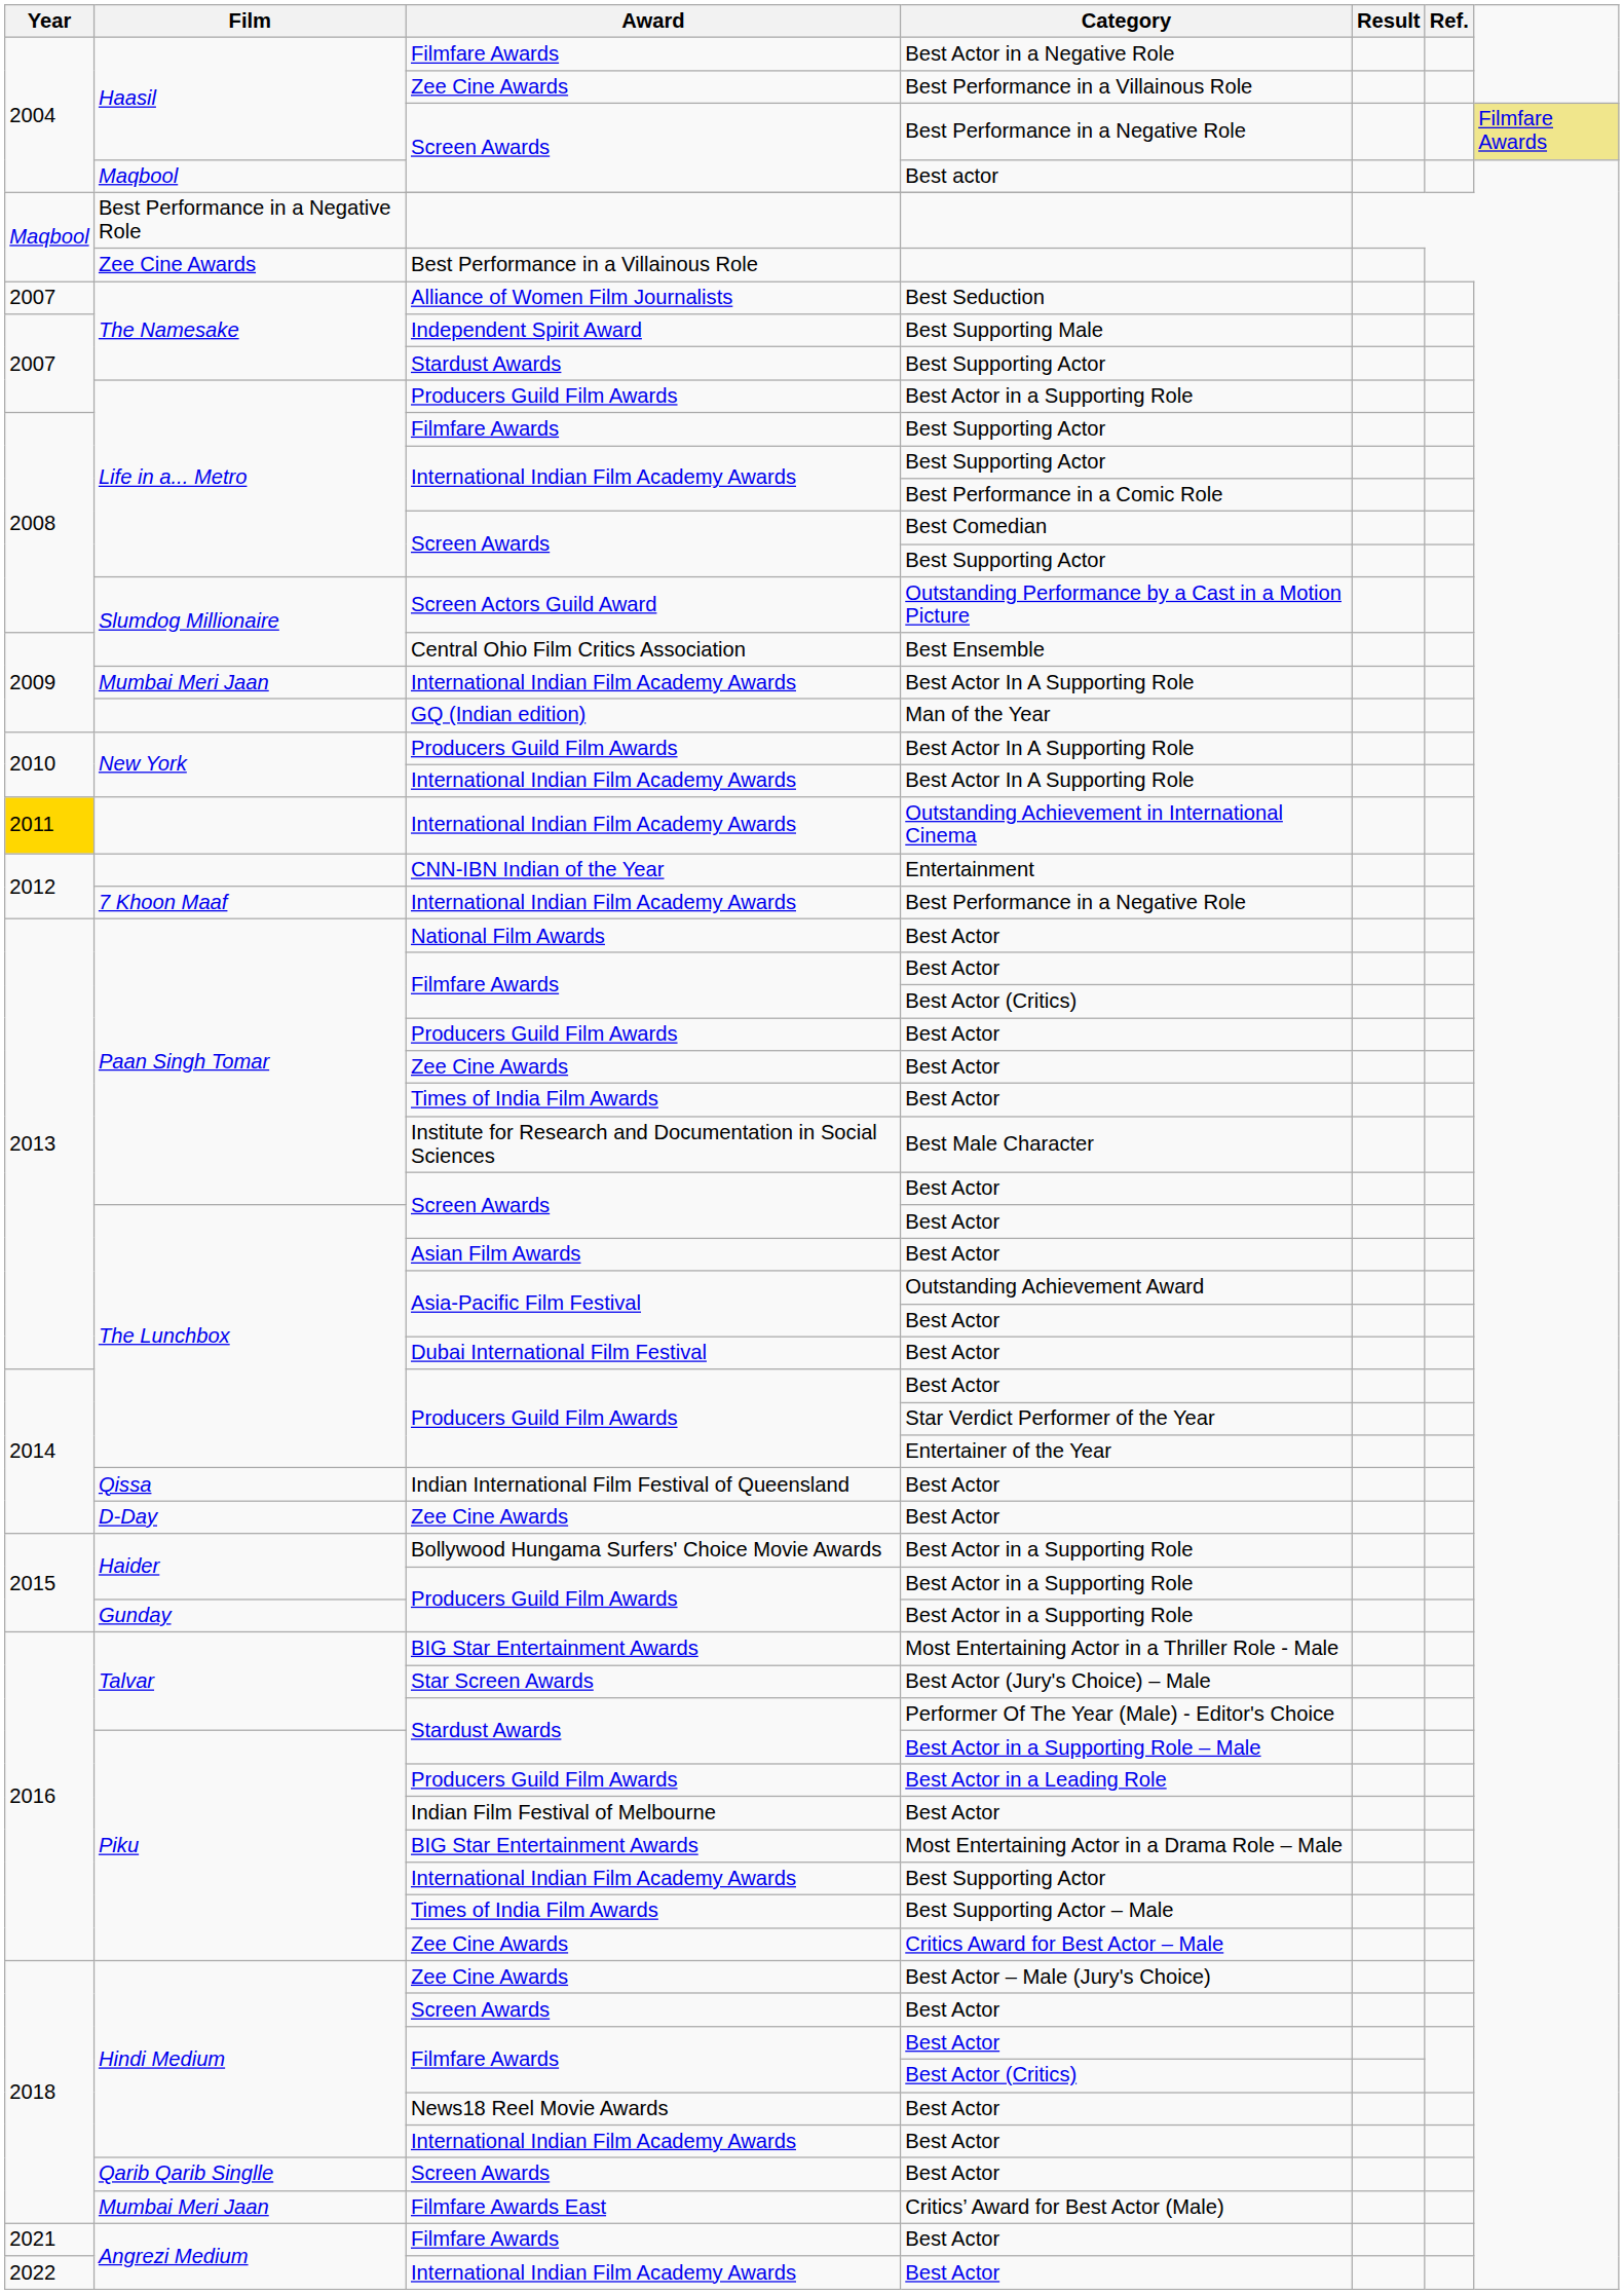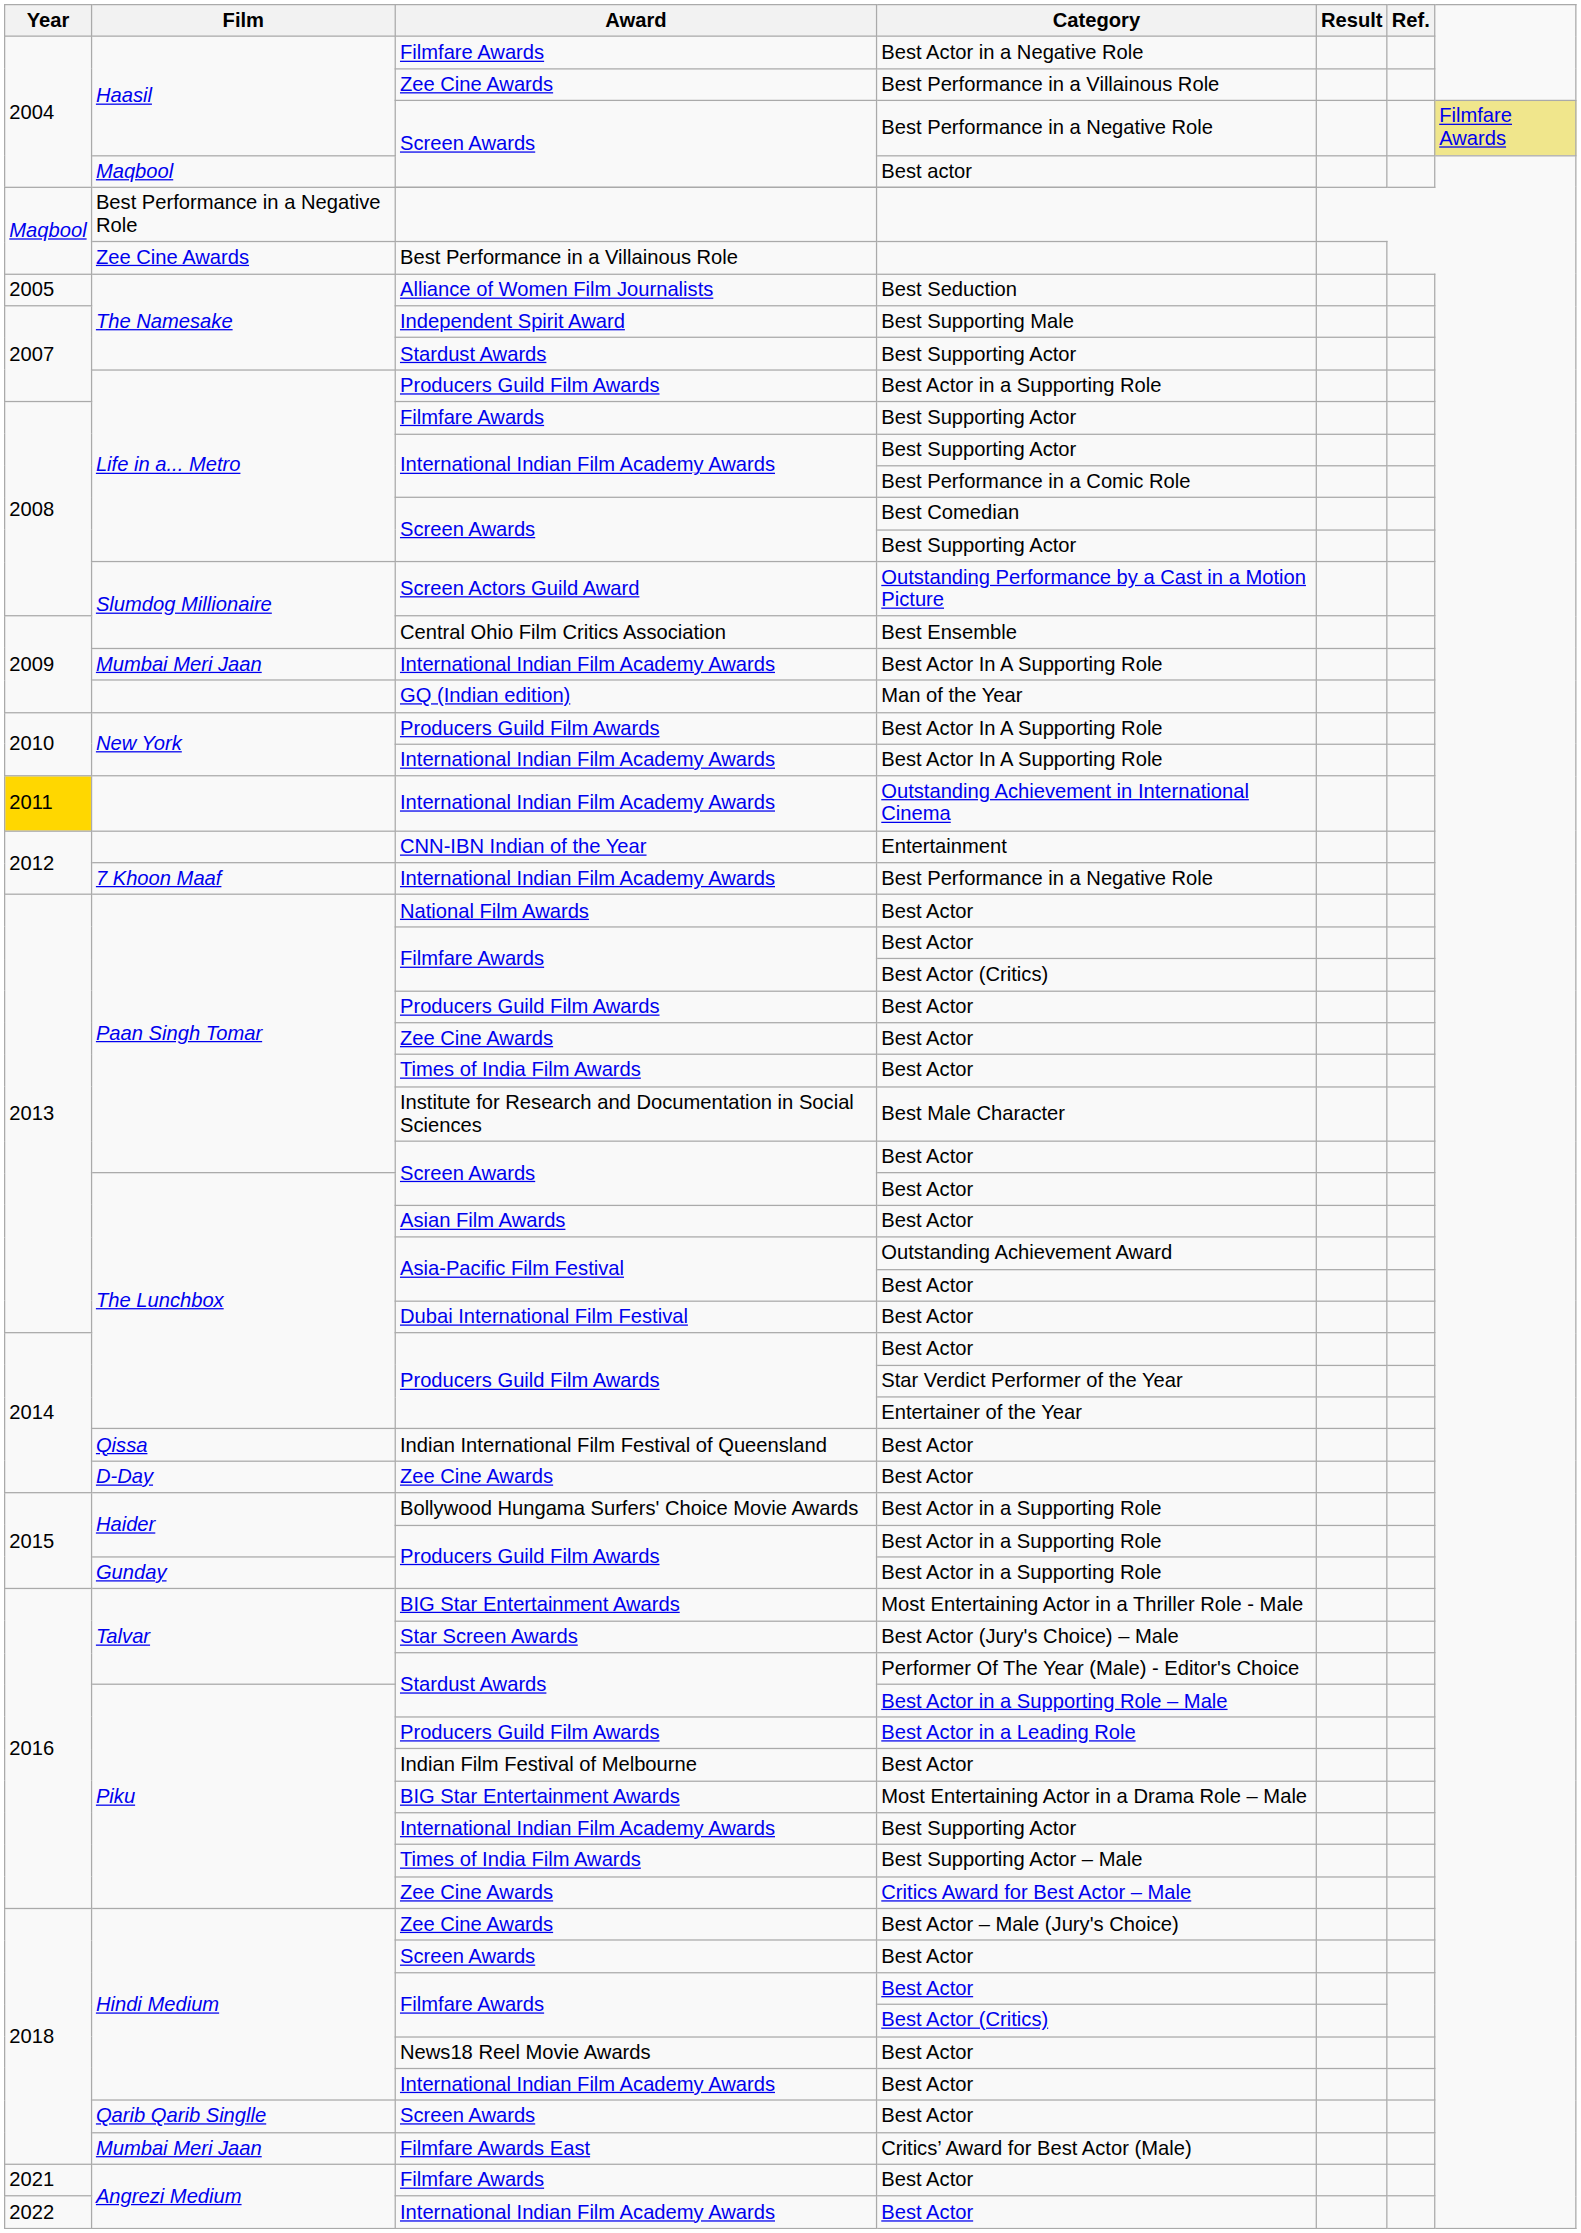 <table class="wikitable sortable">
 <tr>
 <th>Year</th>
 <th>Film</th>
 <th>Award</th>
 <th>Category</th>
 <th>Result</th>
 <th>Ref.</th>
 </tr>
 <tr>
 <td rowspan="5">2004</td>
 <td rowspan="3"><em><a href='#'>Haasil</a></em></td>
 <td><a href='#'>Filmfare Awards</a></td>
 <td>Best Actor in a Negative Role</td>
 <td></td>
 <td></td>
 </tr>
 <tr>
 <td><a href='#'>Zee Cine Awards</a></td>
 <td>Best Performance in a Villainous Role</td>
 <td></td>
 <td></td>
 </tr>
 <tr>
 <td rowspan="2"><a href='#'>Screen Awards</a></td>
 <td>Best Performance in a Negative Role</td>
 <td></td>
 <td></td>
 <td style="background: khaki;"><a href='#'>Filmfare Awards</a></td>
 </tr>
 <tr>
 <td rowspan="2"><em><a href='#'>Maqbool</a></em></td>
 <td>Best actor</td>
 <td></td>
 <td></td>
 </tr>
 <tr>
 </tr>
 <tr>
 <td rowspan="2"><em><a href='#'>Maqbool</a></em></td>
 <td>Best Performance in a Negative Role</td>
 <td></td>
 <td></td>
 </tr>
 <tr>
 <td><a href='#'>Zee Cine Awards</a></td>
 <td>Best Performance in a Villainous Role</td>
 <td></td>
 <td></td>
 </tr>
 <tr>
-<td>2007</td>
+<td>2005</td>
 <td rowspan="3"><em><a href='#'>The Namesake</a></em></td>
 <td><a href='#'>Alliance of Women Film Journalists</a></td>
 <td>Best Seduction</td>
 <td></td>
 <td></td>
 </tr>
 <tr>
 <td rowspan="3">2007</td>
 <td><a href='#'>Independent Spirit Award</a></td>
 <td>Best Supporting Male</td>
 <td></td>
 <td></td>
 </tr>
 <tr>
 <td><a href='#'>Stardust Awards</a></td>
 <td>Best Supporting Actor</td>
 <td></td>
 <td></td>
 </tr>
 <tr>
 <td rowspan="6"><em><a href='#'>Life in a... Metro</a></em></td>
 <td><a href='#'>Producers Guild Film Awards</a></td>
 <td>Best Actor in a Supporting Role</td>
 <td></td>
 <td></td>
 </tr>
 <tr>
 <td rowspan="6">2008</td>
 <td><a href='#'>Filmfare Awards</a></td>
 <td>Best Supporting Actor</td>
 <td></td>
 <td></td>
 </tr>
 <tr>
 <td rowspan="2"><a href='#'>International Indian Film Academy Awards</a></td>
 <td>Best Supporting Actor</td>
 <td></td>
 <td></td>
 </tr>
 <tr>
 <td>Best Performance in a Comic Role</td>
 <td></td>
 <td></td>
 </tr>
 <tr>
 <td rowspan="2"><a href='#'>Screen Awards</a></td>
 <td>Best Comedian</td>
 <td></td>
 <td></td>
 </tr>
 <tr>
 <td>Best Supporting Actor</td>
 <td></td>
 <td></td>
 </tr>
 <tr>
 <td rowspan="2"><em><a href='#'>Slumdog Millionaire</a></em></td>
 <td><a href='#'>Screen Actors Guild Award</a></td>
 <td><a href='#'>Outstanding Performance by a Cast in a Motion Picture</a></td>
 <td></td>
 <td></td>
 </tr>
 <tr>
 <td rowspan="3">2009</td>
 <td>Central Ohio Film Critics Association</td>
 <td>Best Ensemble</td>
 <td></td>
 <td></td>
 </tr>
 <tr>
 <td><em><a href='#'>Mumbai Meri Jaan</a></em></td>
 <td><a href='#'>International Indian Film Academy Awards</a></td>
 <td>Best Actor In A Supporting Role</td>
 <td></td>
 <td></td>
 </tr>
 <tr>
 <td></td>
 <td><a href='#'>GQ (Indian edition)</a></td>
 <td>Man of the Year</td>
 <td></td>
 <td></td>
 </tr>
 <tr>
 <td rowspan="2">2010</td>
 <td rowspan="2"><em><a href='#'>New York</a></em></td>
 <td><a href='#'>Producers Guild Film Awards</a></td>
 <td>Best Actor In A Supporting Role</td>
 <td></td>
 <td></td>
 </tr>
 <tr>
 <td><a href='#'>International Indian Film Academy Awards</a></td>
 <td>Best Actor In A Supporting Role</td>
 <td></td>
 <td></td>
 </tr>
 <tr>
 <td style="background: gold;">2011</td>
 <td></td>
 <td><a href='#'>International Indian Film Academy Awards</a></td>
 <td><a href='#'>Outstanding Achievement in International Cinema</a></td>
 <td></td>
 <td></td>
 </tr>
 <tr>
 <td rowspan="2">2012</td>
 <td></td>
 <td><a href='#'>CNN-IBN Indian of the Year</a></td>
 <td>Entertainment</td>
 <td></td>
 <td></td>
 </tr>
 <tr>
 <td><em><a href='#'>7 Khoon Maaf</a></em></td>
 <td><a href='#'>International Indian Film Academy Awards</a></td>
 <td>Best Performance in a Negative Role</td>
 <td></td>
 <td></td>
 </tr>
 <tr>
 <td rowspan="13">2013</td>
 <td rowspan="8"><em><a href='#'>Paan Singh Tomar</a></em></td>
 <td><a href='#'>National Film Awards</a></td>
 <td>Best Actor</td>
 <td></td>
 <td></td>
 </tr>
 <tr>
 <td rowspan="2"><a href='#'>Filmfare Awards</a></td>
 <td>Best Actor</td>
 <td></td>
 <td></td>
 </tr>
 <tr>
 <td>Best Actor (Critics)</td>
 <td></td>
 <td></td>
 </tr>
 <tr>
 <td><a href='#'>Producers Guild Film Awards</a></td>
 <td>Best Actor</td>
 <td></td>
 <td></td>
 </tr>
 <tr>
 <td><a href='#'>Zee Cine Awards</a></td>
 <td>Best Actor</td>
 <td></td>
 <td></td>
 </tr>
 <tr>
 <td><a href='#'>Times of India Film Awards</a></td>
 <td>Best Actor</td>
 <td></td>
 <td></td>
 </tr>
 <tr>
 <td>Institute for Research and Documentation in Social Sciences</td>
 <td>Best Male Character</td>
 <td></td>
 <td></td>
 </tr>
 <tr>
 <td rowspan="2"><a href='#'>Screen Awards</a></td>
 <td>Best Actor</td>
 <td></td>
 <td></td>
 </tr>
 <tr>
 <td rowspan="8"><em><a href='#'>The Lunchbox</a></em></td>
 <td>Best Actor</td>
 <td></td>
 <td></td>
 </tr>
 <tr>
 <td><a href='#'>Asian Film Awards</a></td>
 <td>Best Actor</td>
 <td></td>
 <td></td>
 </tr>
 <tr>
 <td rowspan="2"><a href='#'>Asia-Pacific Film Festival</a></td>
 <td>Outstanding Achievement Award</td>
 <td></td>
 <td></td>
 </tr>
 <tr>
 <td>Best Actor</td>
 <td></td>
 <td></td>
 </tr>
 <tr>
 <td><a href='#'>Dubai International Film Festival</a></td>
 <td>Best Actor</td>
 <td></td>
 <td></td>
 </tr>
 <tr>
 <td rowspan="5">2014</td>
 <td rowspan="3"><a href='#'>Producers Guild Film Awards</a></td>
 <td>Best Actor</td>
 <td></td>
 <td></td>
 </tr>
 <tr>
 <td>Star Verdict Performer of the Year</td>
 <td></td>
 <td></td>
 </tr>
 <tr>
 <td>Entertainer of the Year</td>
 <td></td>
 <td></td>
 </tr>
 <tr>
 <td><em><a href='#'>Qissa</a></em></td>
 <td>Indian International Film Festival of Queensland</td>
 <td>Best Actor</td>
 <td></td>
 <td></td>
 </tr>
 <tr>
 <td><a href='#'><em>D-Day</em></a></td>
 <td><a href='#'>Zee Cine Awards</a></td>
 <td>Best Actor</td>
 <td></td>
 <td></td>
 </tr>
 <tr>
 <td rowspan="3">2015</td>
 <td rowspan="2"><em><a href='#'>Haider</a></em></td>
 <td>Bollywood Hungama Surfers' Choice Movie Awards</td>
 <td>Best Actor in a Supporting Role</td>
 <td></td>
 <td></td>
 </tr>
 <tr>
 <td rowspan="2"><a href='#'>Producers Guild Film Awards</a></td>
 <td>Best Actor in a Supporting Role</td>
 <td></td>
 <td></td>
 </tr>
 <tr>
 <td><em><a href='#'>Gunday</a></em></td>
 <td>Best Actor in a Supporting Role</td>
 <td></td>
 <td></td>
 </tr>
 <tr>
 <td rowspan="10">2016</td>
 <td rowspan="3"><em><a href='#'>Talvar</a></em></td>
 <td><a href='#'>BIG Star Entertainment Awards</a></td>
 <td>Most Entertaining Actor in a Thriller Role - Male</td>
 <td></td>
 <td></td>
 </tr>
 <tr>
 <td><a href='#'>Star Screen Awards</a></td>
 <td>Best Actor (Jury's Choice) – Male</td>
 <td></td>
 <td></td>
 </tr>
 <tr>
 <td rowspan="2"><a href='#'>Stardust Awards</a></td>
 <td>Performer Of The Year (Male) - Editor's Choice</td>
 <td></td>
 <td></td>
 </tr>
 <tr>
 <td rowspan="7"><em><a href='#'>Piku</a></em></td>
 <td><a href='#'>Best Actor in a Supporting Role – Male</a></td>
 <td></td>
 <td></td>
 </tr>
 <tr>
 <td><a href='#'>Producers Guild Film Awards</a></td>
 <td><a href='#'>Best Actor in a Leading Role</a></td>
 <td></td>
 <td></td>
 </tr>
 <tr>
 <td>Indian Film Festival of Melbourne</td>
 <td>Best Actor</td>
 <td></td>
 <td></td>
 </tr>
 <tr>
 <td><a href='#'>BIG Star Entertainment Awards</a></td>
 <td>Most Entertaining Actor in a Drama Role – Male</td>
 <td></td>
 <td></td>
 </tr>
 <tr>
 <td><a href='#'>International Indian Film Academy Awards</a></td>
 <td>Best Supporting Actor</td>
 <td></td>
 <td></td>
 </tr>
 <tr>
 <td><a href='#'>Times of India Film Awards</a></td>
 <td>Best Supporting Actor – Male</td>
 <td></td>
 <td></td>
 </tr>
 <tr>
 <td><a href='#'>Zee Cine Awards</a></td>
 <td><a href='#'>Critics Award for Best Actor – Male</a></td>
 <td></td>
 <td></td>
 </tr>
 <tr>
 <td rowspan="8">2018</td>
 <td rowspan="6"><em><a href='#'>Hindi Medium</a></em></td>
 <td><a href='#'>Zee Cine Awards</a></td>
 <td>Best Actor – Male (Jury's Choice)</td>
 <td></td>
 <td></td>
 </tr>
 <tr>
 <td><a href='#'>Screen Awards</a></td>
 <td>Best Actor</td>
 <td></td>
 <td></td>
 </tr>
 <tr>
 <td rowspan="2"><a href='#'>Filmfare Awards</a></td>
 <td><a href='#'>Best Actor</a></td>
 <td></td>
 <td rowspan="2"></td>
 </tr>
 <tr>
 <td><a href='#'>Best Actor (Critics)</a></td>
 <td></td>
 </tr>
 <tr>
 <td>News18 Reel Movie Awards</td>
 <td>Best Actor</td>
 <td></td>
 <td></td>
 </tr>
 <tr>
 <td><a href='#'>International Indian Film Academy Awards</a></td>
 <td>Best Actor</td>
 <td></td>
 <td></td>
 </tr>
 <tr>
 <td><em><a href='#'>Qarib Qarib Singlle</a></em></td>
 <td><a href='#'>Screen Awards</a></td>
 <td>Best Actor</td>
 <td></td>
 <td></td>
 </tr>
 <tr>
 <td><em><a href='#'>Mumbai Meri Jaan</a></em></td>
 <td><a href='#'>Filmfare Awards East</a></td>
 <td>Critics’ Award for Best Actor (Male)</td>
 <td></td>
 <td></td>
 </tr>
 <tr>
 <td>2021</td>
 <td rowspan="2"><em><a href='#'>Angrezi Medium</a></em></td>
 <td><a href='#'>Filmfare Awards</a></td>
 <td>Best Actor</td>
 <td></td>
 <td></td>
 </tr>
 <tr>
 <td>2022</td>
 <td><a href='#'>International Indian Film Academy Awards</a></td>
 <td><a href='#'>Best Actor</a></td>
 <td></td>
 <td></td>
 </tr>
 </table>
